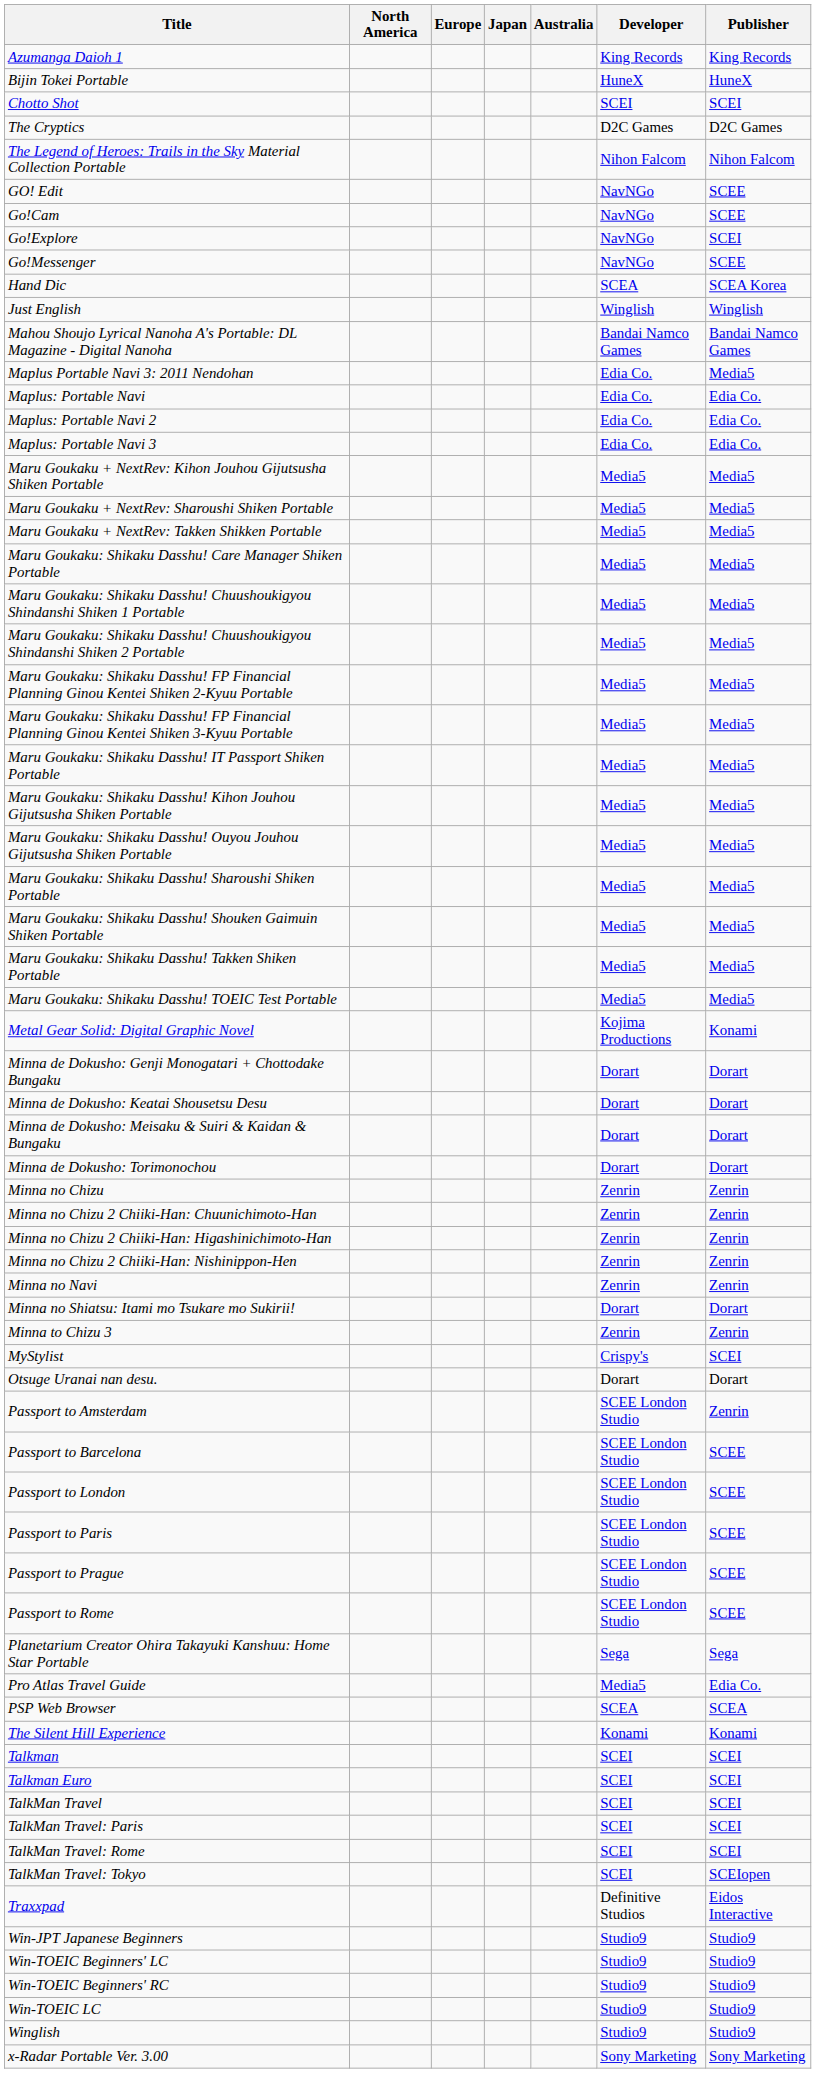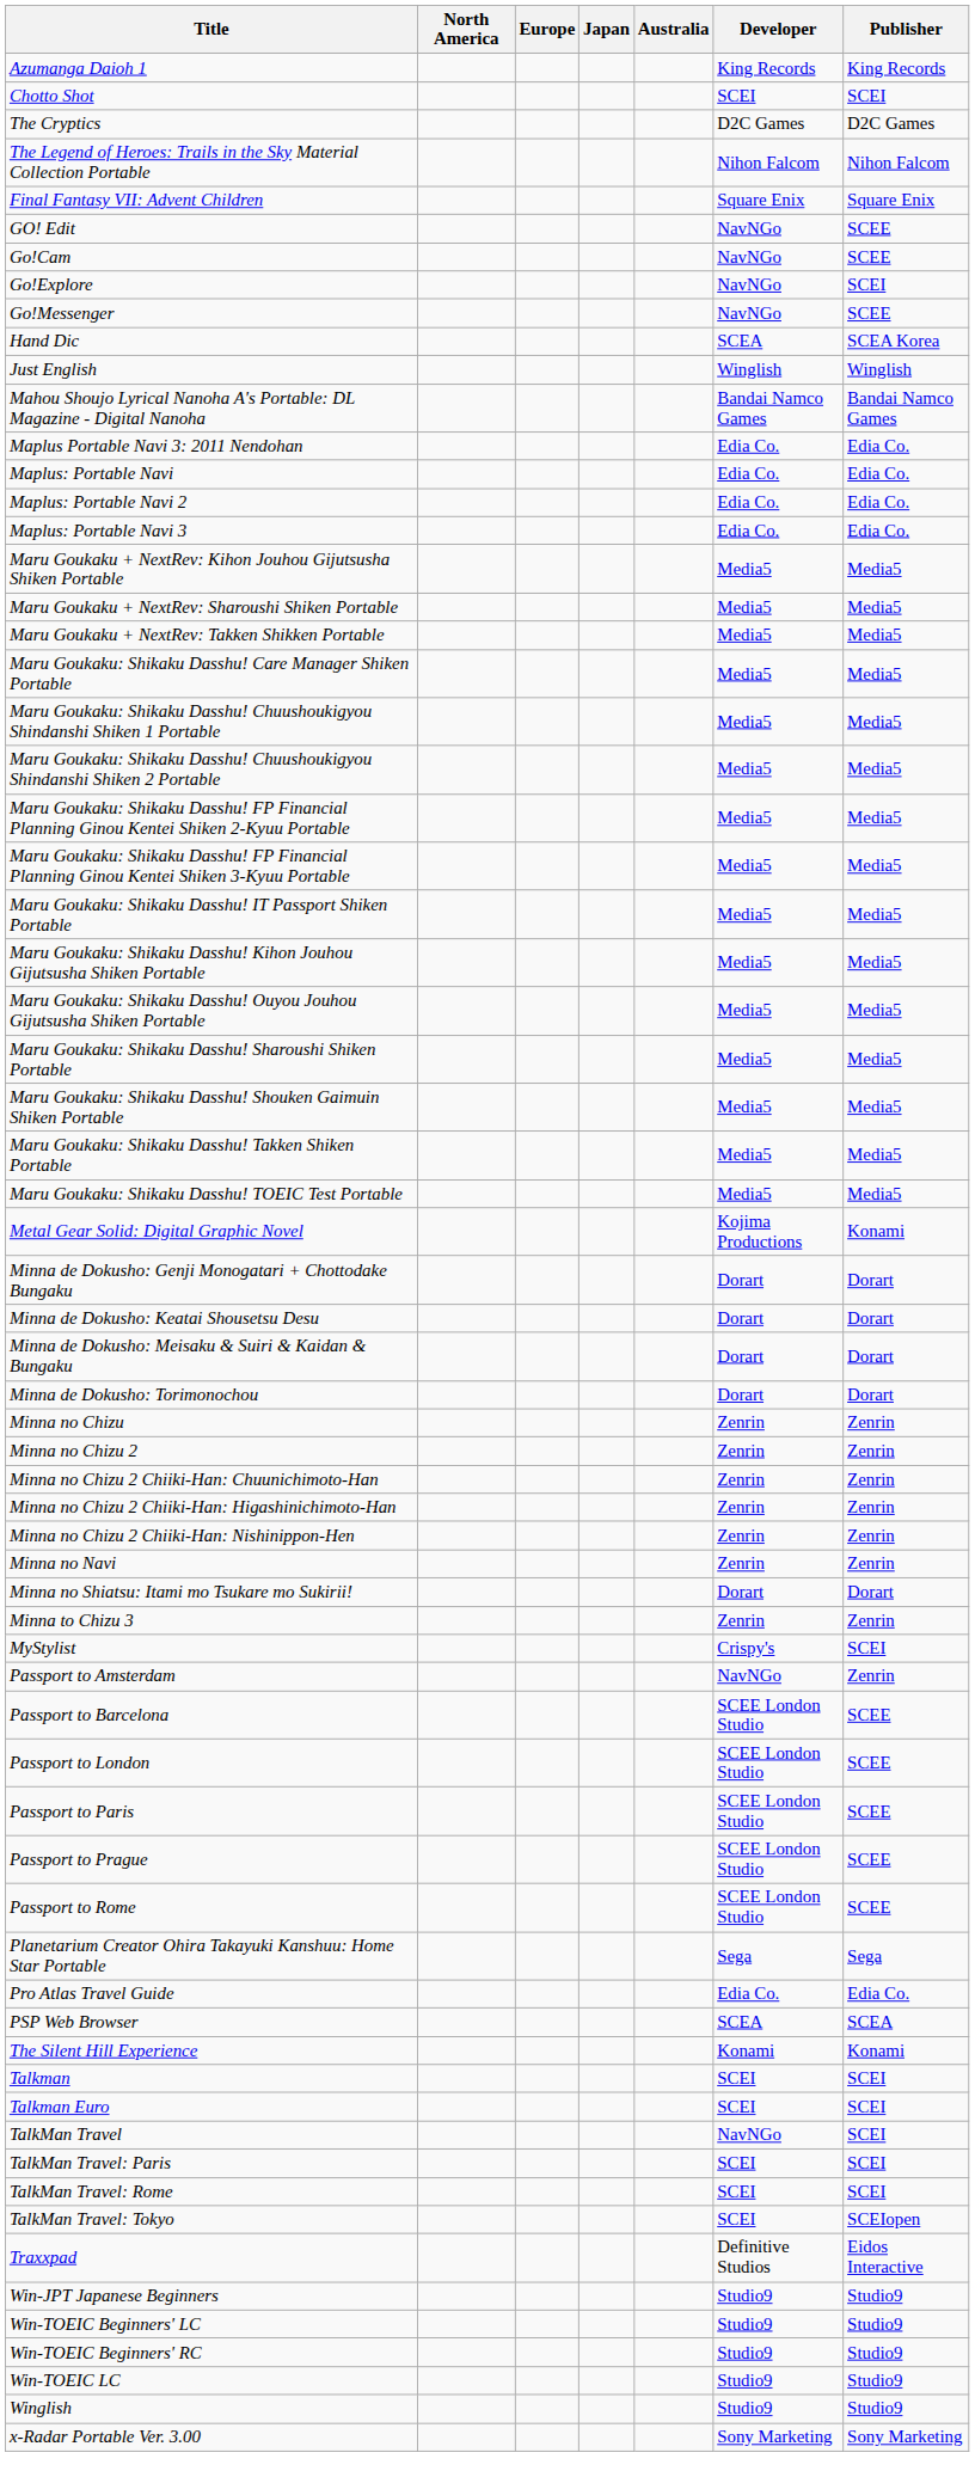 <table class="wikitable sortable" width="auto">
 <tr>
 <th scope="col">Title</th>
 <th scope="col">North America</th>
 <th scope="col">Europe</th>
 <th scope="col">Japan</th>
 <th scope="col">Australia</th>
 <th scope="col">Developer</th>
 <th scope="col">Publisher</th>
 </tr>
 <tr>
 <td><em><a href='#'>Azumanga Daioh 1</a></em></td>
 <td></td>
 <td></td>
 <td></td>
 <td></td>
 <td><a href='#'>King Records</a></td>
 <td><a href='#'>King Records</a></td>
-</tr>
-<tr>
-<td><em>Bijin Tokei Portable</em></td>
-<td></td>
-<td></td>
-<td></td>
-<td></td>
-<td><a href='#'>HuneX</a></td>
-<td><a href='#'>HuneX</a></td>
 </tr>
 <tr>
 <td><em><a href='#'>Chotto Shot</a></em></td>
 <td></td>
 <td></td>
 <td></td>
 <td></td>
 <td><a href='#'>SCEI</a></td>
 <td><a href='#'>SCEI</a></td>
 </tr>
 <tr>
 <td><em>The Cryptics</em></td>
 <td></td>
 <td></td>
 <td></td>
 <td></td>
 <td>D2C Games</td>
 <td>D2C Games</td>
 </tr>
 <tr>
 <td><em><a href='#'>The Legend of Heroes: Trails in the Sky</a> Material Collection Portable</em></td>
 <td></td>
 <td></td>
 <td></td>
 <td></td>
 <td><a href='#'>Nihon Falcom</a></td>
 <td><a href='#'>Nihon Falcom</a></td>
+</tr>
+<tr>
+<td><em><a href='#'>Final Fantasy VII: Advent Children</a></em></td>
+<td></td>
+<td></td>
+<td></td>
+<td></td>
+<td><a href='#'>Square Enix</a></td>
+<td><a href='#'>Square Enix</a></td>
 </tr>
 <tr>
 <td><em>GO! Edit</em></td>
 <td></td>
 <td></td>
 <td></td>
 <td></td>
 <td><a href='#'>NavNGo</a></td>
 <td><a href='#'>SCEE</a></td>
 </tr>
 <tr>
 <td><em>Go!Cam</em></td>
 <td></td>
 <td></td>
 <td></td>
 <td></td>
 <td><a href='#'>NavNGo</a></td>
 <td><a href='#'>SCEE</a></td>
 </tr>
 <tr>
 <td><em>Go!Explore</em></td>
 <td></td>
 <td></td>
 <td></td>
 <td></td>
 <td><a href='#'>NavNGo</a></td>
 <td><a href='#'>SCEI</a></td>
 </tr>
 <tr>
 <td><em>Go!Messenger</em></td>
 <td></td>
 <td></td>
 <td></td>
 <td></td>
 <td><a href='#'>NavNGo</a></td>
 <td><a href='#'>SCEE</a></td>
 </tr>
 <tr>
 <td><em>Hand Dic</em></td>
 <td></td>
 <td></td>
 <td></td>
 <td></td>
 <td><a href='#'>SCEA</a></td>
 <td><a href='#'>SCEA Korea</a></td>
 </tr>
 <tr>
 <td><em>Just English</em></td>
 <td></td>
 <td></td>
 <td></td>
 <td></td>
 <td><a href='#'>Winglish</a></td>
 <td><a href='#'>Winglish</a></td>
 </tr>
 <tr>
 <td><em>Mahou Shoujo Lyrical Nanoha A's Portable: DL Magazine - Digital Nanoha</em></td>
 <td></td>
 <td></td>
 <td></td>
 <td></td>
 <td><a href='#'>Bandai Namco Games</a></td>
 <td><a href='#'>Bandai Namco Games</a></td>
 </tr>
 <tr>
 <td><em>Maplus Portable Navi 3: 2011 Nendohan</em></td>
 <td></td>
 <td></td>
 <td></td>
 <td></td>
 <td><a href='#'>Edia Co.</a></td>
-<td><a href='#'>Media5</a></td>
+<td><a href='#'>Edia Co.</a></td>
 </tr>
 <tr>
 <td><em>Maplus: Portable Navi</em></td>
 <td></td>
 <td></td>
 <td></td>
 <td></td>
 <td><a href='#'>Edia Co.</a></td>
 <td><a href='#'>Edia Co.</a></td>
 </tr>
 <tr>
 <td><em>Maplus: Portable Navi 2</em></td>
 <td></td>
 <td></td>
 <td></td>
 <td></td>
 <td><a href='#'>Edia Co.</a></td>
 <td><a href='#'>Edia Co.</a></td>
 </tr>
 <tr>
 <td><em>Maplus: Portable Navi 3</em></td>
 <td></td>
 <td></td>
 <td></td>
 <td></td>
 <td><a href='#'>Edia Co.</a></td>
 <td><a href='#'>Edia Co.</a></td>
 </tr>
 <tr>
 <td><em>Maru Goukaku + NextRev: Kihon Jouhou Gijutsusha Shiken Portable</em></td>
 <td></td>
 <td></td>
 <td></td>
 <td></td>
 <td><a href='#'>Media5</a></td>
 <td><a href='#'>Media5</a></td>
 </tr>
 <tr>
 <td><em>Maru Goukaku + NextRev: Sharoushi Shiken Portable</em></td>
 <td></td>
 <td></td>
 <td></td>
 <td></td>
 <td><a href='#'>Media5</a></td>
 <td><a href='#'>Media5</a></td>
 </tr>
 <tr>
 <td><em>Maru Goukaku + NextRev: Takken Shikken Portable</em></td>
 <td></td>
 <td></td>
 <td></td>
 <td></td>
 <td><a href='#'>Media5</a></td>
 <td><a href='#'>Media5</a></td>
 </tr>
 <tr>
 <td><em>Maru Goukaku: Shikaku Dasshu! Care Manager Shiken Portable</em></td>
 <td></td>
 <td></td>
 <td></td>
 <td></td>
 <td><a href='#'>Media5</a></td>
 <td><a href='#'>Media5</a></td>
 </tr>
 <tr>
 <td><em>Maru Goukaku: Shikaku Dasshu! Chuushoukigyou Shindanshi Shiken 1 Portable</em></td>
 <td></td>
 <td></td>
 <td></td>
 <td></td>
 <td><a href='#'>Media5</a></td>
 <td><a href='#'>Media5</a></td>
 </tr>
 <tr>
 <td><em>Maru Goukaku: Shikaku Dasshu! Chuushoukigyou Shindanshi Shiken 2 Portable</em></td>
 <td></td>
 <td></td>
 <td></td>
 <td></td>
 <td><a href='#'>Media5</a></td>
 <td><a href='#'>Media5</a></td>
 </tr>
 <tr>
 <td><em>Maru Goukaku: Shikaku Dasshu! FP Financial Planning Ginou Kentei Shiken 2-Kyuu Portable</em></td>
 <td></td>
 <td></td>
 <td></td>
 <td></td>
 <td><a href='#'>Media5</a></td>
 <td><a href='#'>Media5</a></td>
 </tr>
 <tr>
 <td><em>Maru Goukaku: Shikaku Dasshu! FP Financial Planning Ginou Kentei Shiken 3-Kyuu Portable</em></td>
 <td></td>
 <td></td>
 <td></td>
 <td></td>
 <td><a href='#'>Media5</a></td>
 <td><a href='#'>Media5</a></td>
 </tr>
 <tr>
 <td><em>Maru Goukaku: Shikaku Dasshu! IT Passport Shiken Portable</em></td>
 <td></td>
 <td></td>
 <td></td>
 <td></td>
 <td><a href='#'>Media5</a></td>
 <td><a href='#'>Media5</a></td>
 </tr>
 <tr>
 <td><em>Maru Goukaku: Shikaku Dasshu! Kihon Jouhou Gijutsusha Shiken Portable</em></td>
 <td></td>
 <td></td>
 <td></td>
 <td></td>
 <td><a href='#'>Media5</a></td>
 <td><a href='#'>Media5</a></td>
 </tr>
 <tr>
 <td><em>Maru Goukaku: Shikaku Dasshu! Ouyou Jouhou Gijutsusha Shiken Portable</em></td>
 <td></td>
 <td></td>
 <td></td>
 <td></td>
 <td><a href='#'>Media5</a></td>
 <td><a href='#'>Media5</a></td>
 </tr>
 <tr>
 <td><em>Maru Goukaku: Shikaku Dasshu! Sharoushi Shiken Portable</em></td>
 <td></td>
 <td></td>
 <td></td>
 <td></td>
 <td><a href='#'>Media5</a></td>
 <td><a href='#'>Media5</a></td>
 </tr>
 <tr>
 <td><em>Maru Goukaku: Shikaku Dasshu! Shouken Gaimuin Shiken Portable</em></td>
 <td></td>
 <td></td>
 <td></td>
 <td></td>
 <td><a href='#'>Media5</a></td>
 <td><a href='#'>Media5</a></td>
 </tr>
 <tr>
 <td><em>Maru Goukaku: Shikaku Dasshu! Takken Shiken Portable</em></td>
 <td></td>
 <td></td>
 <td></td>
 <td></td>
 <td><a href='#'>Media5</a></td>
 <td><a href='#'>Media5</a></td>
 </tr>
 <tr>
 <td><em>Maru Goukaku: Shikaku Dasshu! TOEIC Test Portable</em></td>
 <td></td>
 <td></td>
 <td></td>
 <td></td>
 <td><a href='#'>Media5</a></td>
 <td><a href='#'>Media5</a></td>
 </tr>
 <tr>
 <td><em><a href='#'>Metal Gear Solid: Digital Graphic Novel</a></em></td>
 <td></td>
 <td></td>
 <td></td>
 <td></td>
 <td><a href='#'>Kojima Productions</a></td>
 <td><a href='#'>Konami</a></td>
 </tr>
 <tr>
 <td><em>Minna de Dokusho: Genji Monogatari + Chottodake Bungaku</em></td>
 <td></td>
 <td></td>
 <td></td>
 <td></td>
 <td><a href='#'>Dorart</a></td>
 <td><a href='#'>Dorart</a></td>
 </tr>
 <tr>
 <td><em>Minna de Dokusho: Keatai Shousetsu Desu</em></td>
 <td></td>
 <td></td>
 <td></td>
 <td></td>
 <td><a href='#'>Dorart</a></td>
 <td><a href='#'>Dorart</a></td>
 </tr>
 <tr>
 <td><em>Minna de Dokusho: Meisaku & Suiri & Kaidan & Bungaku</em></td>
 <td></td>
 <td></td>
 <td></td>
 <td></td>
 <td><a href='#'>Dorart</a></td>
 <td><a href='#'>Dorart</a></td>
 </tr>
 <tr>
 <td><em>Minna de Dokusho: Torimonochou</em></td>
 <td></td>
 <td></td>
 <td></td>
 <td></td>
 <td><a href='#'>Dorart</a></td>
 <td><a href='#'>Dorart</a></td>
 </tr>
 <tr>
 <td><em>Minna no Chizu</em></td>
 <td></td>
 <td></td>
 <td></td>
 <td></td>
 <td><a href='#'>Zenrin</a></td>
 <td><a href='#'>Zenrin</a></td>
 </tr>
 <tr>
+<td><em>Minna no Chizu 2</em></td>
+<td></td>
+<td></td>
+<td></td>
+<td></td>
+<td><a href='#'>Zenrin</a></td>
+<td><a href='#'>Zenrin</a></td>
+</tr>
+<tr>
 <td><em>Minna no Chizu 2 Chiiki-Han: Chuunichimoto-Han</em></td>
 <td></td>
 <td></td>
 <td></td>
 <td></td>
 <td><a href='#'>Zenrin</a></td>
 <td><a href='#'>Zenrin</a></td>
 </tr>
 <tr>
 <td><em>Minna no Chizu 2 Chiiki-Han: Higashinichimoto-Han</em></td>
 <td></td>
 <td></td>
 <td></td>
 <td></td>
 <td><a href='#'>Zenrin</a></td>
 <td><a href='#'>Zenrin</a></td>
 </tr>
 <tr>
 <td><em>Minna no Chizu 2 Chiiki-Han: Nishinippon-Hen</em></td>
 <td></td>
 <td></td>
 <td></td>
 <td></td>
 <td><a href='#'>Zenrin</a></td>
 <td><a href='#'>Zenrin</a></td>
 </tr>
 <tr>
 <td><em>Minna no Navi</em></td>
 <td></td>
 <td></td>
 <td></td>
 <td></td>
 <td><a href='#'>Zenrin</a></td>
 <td><a href='#'>Zenrin</a></td>
 </tr>
 <tr>
 <td><em>Minna no Shiatsu: Itami mo Tsukare mo Sukirii!</em></td>
 <td></td>
 <td></td>
 <td></td>
 <td></td>
 <td><a href='#'>Dorart</a></td>
 <td><a href='#'>Dorart</a></td>
 </tr>
 <tr>
 <td><em>Minna to Chizu 3</em></td>
 <td></td>
 <td></td>
 <td></td>
 <td></td>
 <td><a href='#'>Zenrin</a></td>
 <td><a href='#'>Zenrin</a></td>
 </tr>
 <tr>
 <td><em>MyStylist</em></td>
 <td></td>
 <td></td>
 <td></td>
 <td></td>
 <td><a href='#'>Crispy's</a></td>
 <td><a href='#'>SCEI</a></td>
 </tr>
 <tr>
-<td><em>Otsuge Uranai nan desu.</em></td>
-<td></td>
-<td></td>
-<td></td>
-<td></td>
-<td>Dorart</td>
-<td>Dorart</td>
-</tr>
-<tr>
 <td><em>Passport to Amsterdam</em></td>
 <td></td>
 <td></td>
 <td></td>
 <td></td>
-<td><a href='#'>SCEE London Studio</a></td>
+<td><a href='#'>NavNGo</a></td>
 <td><a href='#'>Zenrin</a></td>
 </tr>
 <tr>
 <td><em>Passport to Barcelona</em></td>
 <td></td>
 <td></td>
 <td></td>
 <td></td>
 <td><a href='#'>SCEE London Studio</a></td>
 <td><a href='#'>SCEE</a></td>
 </tr>
 <tr>
 <td><em>Passport to London</em></td>
 <td></td>
 <td></td>
 <td></td>
 <td></td>
 <td><a href='#'>SCEE London Studio</a></td>
 <td><a href='#'>SCEE</a></td>
 </tr>
 <tr>
 <td><em>Passport to Paris</em></td>
 <td></td>
 <td></td>
 <td></td>
 <td></td>
 <td><a href='#'>SCEE London Studio</a></td>
 <td><a href='#'>SCEE</a></td>
 </tr>
 <tr>
 <td><em>Passport to Prague</em></td>
 <td></td>
 <td></td>
 <td></td>
 <td></td>
 <td><a href='#'>SCEE London Studio</a></td>
 <td><a href='#'>SCEE</a></td>
 </tr>
 <tr>
 <td><em>Passport to Rome</em></td>
 <td></td>
 <td></td>
 <td></td>
 <td></td>
 <td><a href='#'>SCEE London Studio</a></td>
 <td><a href='#'>SCEE</a></td>
 </tr>
 <tr>
 <td><em>Planetarium Creator Ohira Takayuki Kanshuu: Home Star Portable</em></td>
 <td></td>
 <td></td>
 <td></td>
 <td></td>
 <td><a href='#'>Sega</a></td>
 <td><a href='#'>Sega</a></td>
 </tr>
 <tr>
 <td><em>Pro Atlas Travel Guide</em></td>
 <td></td>
 <td></td>
 <td></td>
 <td></td>
-<td><a href='#'>Media5</a></td>
+<td><a href='#'>Edia Co.</a></td>
 <td><a href='#'>Edia Co.</a></td>
 </tr>
 <tr>
 <td><em>PSP Web Browser</em></td>
 <td></td>
 <td></td>
 <td></td>
 <td></td>
 <td><a href='#'>SCEA</a></td>
 <td><a href='#'>SCEA</a></td>
 </tr>
 <tr>
 <td><em><a href='#'>The Silent Hill Experience</a></em></td>
 <td></td>
 <td></td>
 <td></td>
 <td></td>
 <td><a href='#'>Konami</a></td>
 <td><a href='#'>Konami</a></td>
 </tr>
 <tr>
 <td><em><a href='#'>Talkman</a></em></td>
 <td></td>
 <td></td>
 <td></td>
 <td></td>
 <td><a href='#'>SCEI</a></td>
 <td><a href='#'>SCEI</a></td>
 </tr>
 <tr>
 <td><em><a href='#'>Talkman Euro</a></em></td>
 <td></td>
 <td></td>
 <td></td>
 <td></td>
 <td><a href='#'>SCEI</a></td>
 <td><a href='#'>SCEI</a></td>
 </tr>
 <tr>
 <td><em>TalkMan Travel</em></td>
 <td></td>
 <td></td>
 <td></td>
 <td></td>
-<td><a href='#'>SCEI</a></td>
+<td><a href='#'>NavNGo</a></td>
 <td><a href='#'>SCEI</a></td>
 </tr>
 <tr>
 <td><em>TalkMan Travel: Paris</em></td>
 <td></td>
 <td></td>
 <td></td>
 <td></td>
 <td><a href='#'>SCEI</a></td>
 <td><a href='#'>SCEI</a></td>
 </tr>
 <tr>
 <td><em>TalkMan Travel: Rome</em></td>
 <td></td>
 <td></td>
 <td></td>
 <td></td>
 <td><a href='#'>SCEI</a></td>
 <td><a href='#'>SCEI</a></td>
 </tr>
 <tr>
 <td><em>TalkMan Travel: Tokyo</em></td>
 <td></td>
 <td></td>
 <td></td>
 <td></td>
 <td><a href='#'>SCEI</a></td>
 <td><a href='#'>SCEIopen</a></td>
 </tr>
 <tr>
 <td><em><a href='#'>Traxxpad</a></em></td>
 <td></td>
 <td></td>
 <td></td>
 <td></td>
 <td>Definitive Studios</td>
 <td><a href='#'>Eidos Interactive</a></td>
 </tr>
 <tr>
 <td><em>Win-JPT Japanese Beginners</em></td>
 <td></td>
 <td></td>
 <td></td>
 <td></td>
 <td><a href='#'>Studio9</a></td>
 <td><a href='#'>Studio9</a></td>
 </tr>
 <tr>
 <td><em>Win-TOEIC Beginners' LC</em></td>
 <td></td>
 <td></td>
 <td></td>
 <td></td>
 <td><a href='#'>Studio9</a></td>
 <td><a href='#'>Studio9</a></td>
 </tr>
 <tr>
 <td><em>Win-TOEIC Beginners' RC</em></td>
 <td></td>
 <td></td>
 <td></td>
 <td></td>
 <td><a href='#'>Studio9</a></td>
 <td><a href='#'>Studio9</a></td>
 </tr>
 <tr>
 <td><em>Win-TOEIC LC</em></td>
 <td></td>
 <td></td>
 <td></td>
 <td></td>
 <td><a href='#'>Studio9</a></td>
 <td><a href='#'>Studio9</a></td>
 </tr>
 <tr>
 <td><em>Winglish</em></td>
 <td></td>
 <td></td>
 <td></td>
 <td></td>
 <td><a href='#'>Studio9</a></td>
 <td><a href='#'>Studio9</a></td>
 </tr>
 <tr>
 <td><em>x-Radar Portable Ver. 3.00</em></td>
 <td></td>
 <td></td>
 <td></td>
 <td></td>
 <td><a href='#'>Sony Marketing</a></td>
 <td><a href='#'>Sony Marketing</a></td>
 </tr>
 </table>
